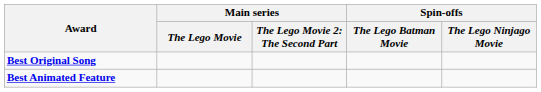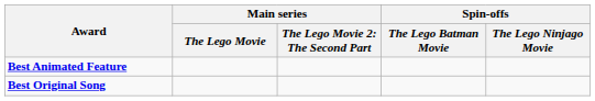 <table class="wikitable" style="margin:left;">
 <tr>
 <th style="width:214px;" rowspan="2">Award</th>
 <th colspan="2">Main series</th>
 <th colspan="2">Spin-offs</th>
 </tr>
 <tr>
 <th style="width:130px;"><em>The Lego Movie</em></th>
 <th style="width:130px;"><em>The Lego Movie 2: The Second Part</em></th>
 <th style="width:130px;"><em>The Lego Batman Movie</em></th>
 <th style="width:130px;"><em>The Lego Ninjago Movie</em></th>
 </tr>
 <tr>
+<td><strong><a href='#'>Best Animated Feature</a></strong></td>
+<td></td>
+<td></td>
+<td></td>
+<td></td>
+</tr>
+<tr>
 <td><strong><a href='#'>Best Original Song</a></strong></td>
 <td></td>
 <td></td>
 <td></td>
 <td></td>
 </tr>
-<tr>
-<td><strong><a href='#'>Best Animated Feature</a></strong></td>
-<td></td>
-<td></td>
-<td></td>
-<td></td>
-</tr>
 </table>
